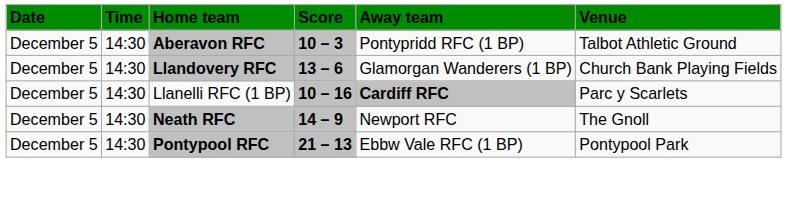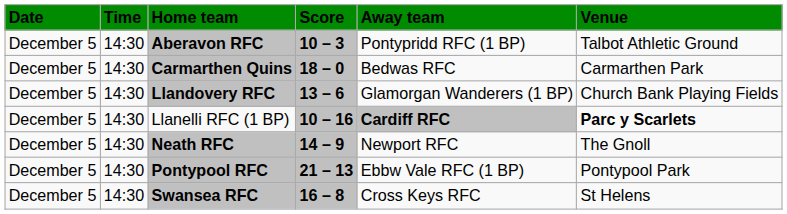 <table class="wikitable" style="margin:0.5em auto; font-size:95%">
 <tr bgcolor="#008B00">
 <td><strong>Date</strong></td>
 <td><strong>Time</strong></td>
 <td><strong>Home team</strong></td>
 <td><strong>Score</strong></td>
 <td><strong>Away team</strong></td>
 <td><strong>Venue</strong></td>
 </tr>
 <tr>
 <td>December 5</td>
 <td>14:30</td>
 <td bgcolor="silver"><strong>Aberavon RFC</strong></td>
 <td bgcolor="silver"><strong>10 – 3</strong></td>
 <td>Pontypridd RFC (1 BP)</td>
 <td>Talbot Athletic Ground</td>
 </tr>
 <tr>
 <td>December 5</td>
 <td>14:30</td>
+<td bgcolor="silver"><strong>Carmarthen Quins</strong></td>
+<td bgcolor="silver"><strong>18 – 0</strong></td>
+<td>Bedwas RFC</td>
+<td>Carmarthen  Park</td>
+</tr>
+<tr>
+<td>December 5</td>
+<td>14:30</td>
 <td bgcolor="silver"><strong>Llandovery RFC</strong></td>
 <td bgcolor="silver"><strong>13 – 6</strong></td>
 <td>Glamorgan Wanderers (1 BP)</td>
 <td>Church Bank Playing Fields</td>
 </tr>
 <tr>
 <td>December 5</td>
 <td>14:30</td>
 <td>Llanelli RFC (1 BP)</td>
 <td bgcolor="silver"><strong>10 – 16</strong></td>
 <td bgcolor="silver"><strong>Cardiff RFC</strong></td>
-<td>Parc y Scarlets</td>
+<td><strong>Parc y Scarlets</strong></td>
 </tr>
 <tr>
 <td>December 5</td>
 <td>14:30</td>
 <td bgcolor="silver"><strong>Neath RFC</strong></td>
 <td bgcolor="silver"><strong>14 – 9</strong></td>
 <td>Newport RFC</td>
 <td>The Gnoll</td>
 </tr>
 <tr>
 <td>December 5</td>
 <td>14:30</td>
 <td bgcolor="silver"><strong>Pontypool RFC</strong></td>
 <td bgcolor="silver"><strong>21 – 13</strong></td>
 <td>Ebbw Vale RFC (1 BP)</td>
 <td>Pontypool Park</td>
 </tr>
+<tr>
+<td>December 5</td>
+<td>14:30</td>
+<td bgcolor="silver"><strong>Swansea RFC</strong></td>
+<td bgcolor="silver"><strong>16 – 8</strong></td>
+<td>Cross Keys RFC</td>
+<td>St Helens</td>
+</tr>
 </table>
